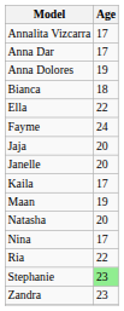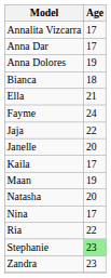 <table class="wikitable" style="text-align:">
 <tr>
 <th>Model</th>
 <th>Age</th>
 </tr>
 <tr>
 <td>Annalita Vizcarra</td>
 <td>17</td>
 </tr>
 <tr>
 <td>Anna Dar</td>
 <td>17</td>
 </tr>
 <tr>
 <td>Anna Dolores</td>
 <td>19</td>
 </tr>
 <tr>
 <td>Bianca</td>
 <td>18</td>
 </tr>
 <tr>
 <td>Ella</td>
-<td>22</td>
+<td>21</td>
 </tr>
 <tr>
 <td>Fayme</td>
 <td>24</td>
 </tr>
 <tr>
 <td>Jaja</td>
-<td>20</td>
+<td>22</td>
 </tr>
 <tr>
 <td>Janelle</td>
 <td>20</td>
 </tr>
 <tr>
 <td>Kaila</td>
 <td>17</td>
 </tr>
 <tr>
 <td>Maan</td>
 <td>19</td>
 </tr>
 <tr>
 <td>Natasha</td>
 <td>20</td>
 </tr>
 <tr>
 <td>Nina</td>
 <td>17</td>
 </tr>
 <tr>
 <td>Ria</td>
 <td>22</td>
 </tr>
 <tr>
 <td>Stephanie</td>
 <td style="background: lightgreen;">23</td>
 </tr>
 <tr>
 <td>Zandra</td>
 <td>23</td>
 </tr>
 <tr>
 </tr>
 <tr>
 </tr>
 </table>
